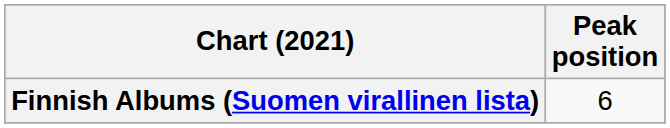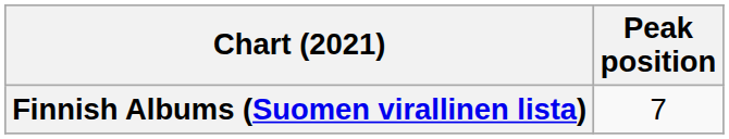 <table class="wikitable plainrowheaders">
 <tr>
 <th scope="col">Chart (2021)</th>
 <th scope="col">Peak<br>position</th>
 </tr>
 <tr>
 <th scope="row">Finnish Albums (<a href='#'>Suomen virallinen lista</a>)</th>
-<td style="text-align:center">6</td>
+<td style="text-align:center">7</td>
 </tr>
 </table>
